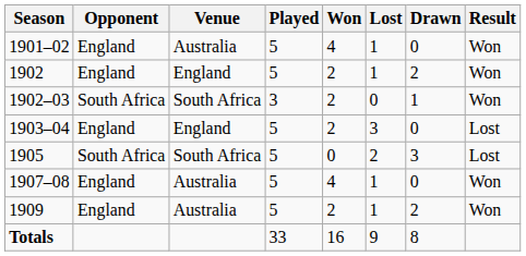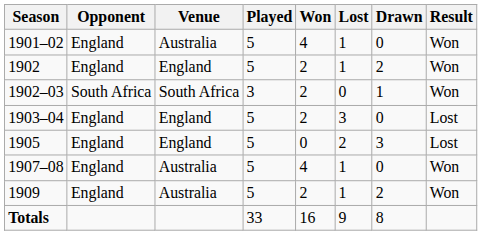 <table class="wikitable">
 <tr style="background:#efefef;">
 <th>Season</th>
 <th>Opponent</th>
 <th>Venue</th>
 <th>Played</th>
 <th>Won</th>
 <th>Lost</th>
 <th>Drawn</th>
 <th>Result</th>
 </tr>
 <tr>
 <td>1901–02</td>
 <td>England</td>
 <td>Australia</td>
 <td>5</td>
 <td>4</td>
 <td>1</td>
 <td>0</td>
 <td>Won</td>
 </tr>
 <tr>
 <td>1902</td>
 <td>England</td>
 <td>England</td>
 <td>5</td>
 <td>2</td>
 <td>1</td>
 <td>2</td>
 <td>Won</td>
 </tr>
 <tr>
 <td>1902–03</td>
 <td>South Africa</td>
 <td>South Africa</td>
 <td>3</td>
 <td>2</td>
 <td>0</td>
 <td>1</td>
 <td>Won</td>
 </tr>
 <tr>
 <td>1903–04</td>
 <td>England</td>
 <td>England</td>
 <td>5</td>
 <td>2</td>
 <td>3</td>
 <td>0</td>
 <td>Lost</td>
 </tr>
 <tr>
 <td>1905</td>
-<td>South Africa</td>
-<td>South Africa</td>
+<td>England</td>
+<td>England</td>
 <td>5</td>
 <td>0</td>
 <td>2</td>
 <td>3</td>
 <td>Lost</td>
 </tr>
 <tr>
 <td>1907–08</td>
 <td>England</td>
 <td>Australia</td>
 <td>5</td>
 <td>4</td>
 <td>1</td>
 <td>0</td>
 <td>Won</td>
 </tr>
 <tr>
 <td>1909</td>
 <td>England</td>
 <td>Australia</td>
 <td>5</td>
 <td>2</td>
 <td>1</td>
 <td>2</td>
 <td>Won</td>
 </tr>
 <tr>
 <td><strong>Totals</strong></td>
 <td></td>
 <td></td>
 <td>33</td>
 <td>16</td>
 <td>9</td>
 <td>8</td>
 <td></td>
 </tr>
 </table>
